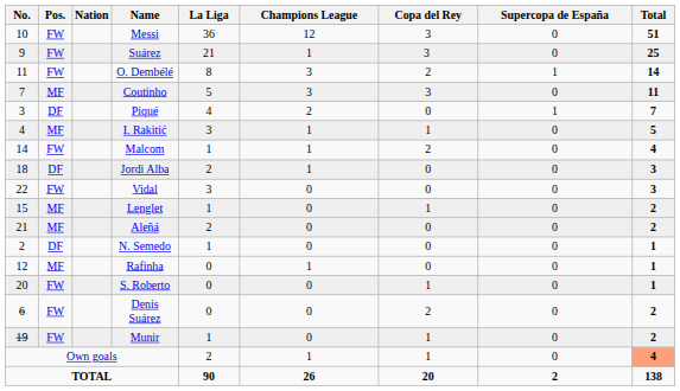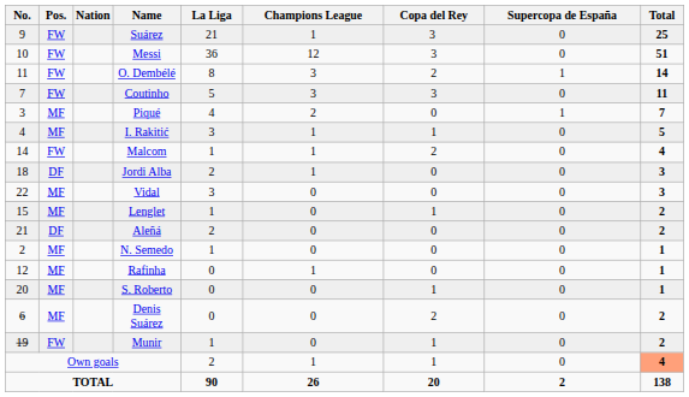 <table class="wikitable sortable" style="font-size:95%; text-align:center">
 <tr>
 <th width="5%">No.</th>
 <th width="5%">Pos.</th>
 <th width="5%">Nation</th>
 <th width="10%">Name</th>
 <th>La Liga</th>
 <th>Champions League</th>
 <th>Copa del Rey</th>
 <th>Supercopa de España</th>
 <th>Total</th>
 </tr>
+<tr bgcolor="#efefef">
+<td>9</td>
+<td><a href='#'>FW</a></td>
+<td></td>
+<td><a href='#'>Suárez</a></td>
+<td>21 </td>
+<td>1 </td>
+<td>3 </td>
+<td>0 </td>
+<td><strong>25</strong> </td>
+</tr>
 <tr>
 <td>10</td>
 <td><a href='#'>FW</a></td>
 <td></td>
 <td><a href='#'>Messi</a></td>
 <td>36 </td>
 <td>12 </td>
 <td>3 </td>
 <td>0 </td>
 <td><strong>51</strong> </td>
-</tr>
-<tr bgcolor="#efefef">
-<td>9</td>
-<td><a href='#'>FW</a></td>
-<td></td>
-<td><a href='#'>Suárez</a></td>
-<td>21 </td>
-<td>1 </td>
-<td>3 </td>
-<td>0 </td>
-<td><strong>25</strong> </td>
 </tr>
 <tr>
 <td>11</td>
 <td><a href='#'>FW</a></td>
 <td></td>
 <td><a href='#'>O. Dembélé</a></td>
 <td>8 </td>
 <td>3 </td>
 <td>2 </td>
 <td>1 </td>
 <td><strong>14</strong> </td>
 </tr>
 <tr bgcolor="#efefef">
 <td>7</td>
-<td><a href='#'>MF</a></td>
+<td><a href='#'>FW</a></td>
 <td></td>
 <td><a href='#'>Coutinho</a></td>
 <td>5 </td>
 <td>3 </td>
 <td>3 </td>
 <td>0 </td>
 <td><strong>11</strong> </td>
 </tr>
 <tr>
 <td>3</td>
-<td><a href='#'>DF</a></td>
+<td><a href='#'>MF</a></td>
 <td></td>
 <td><a href='#'>Piqué</a></td>
 <td>4 </td>
 <td>2 </td>
 <td>0 </td>
 <td>1 </td>
 <td><strong>7</strong> </td>
 </tr>
 <tr bgcolor="#efefef">
 <td>4</td>
 <td><a href='#'>MF</a></td>
 <td></td>
 <td><a href='#'>I. Rakitić</a></td>
 <td>3 </td>
 <td>1 </td>
 <td>1 </td>
 <td>0 </td>
 <td><strong>5</strong> </td>
 </tr>
 <tr>
 <td>14</td>
 <td><a href='#'>FW</a></td>
 <td></td>
 <td><a href='#'>Malcom</a></td>
 <td>1 </td>
 <td>1 </td>
 <td>2 </td>
 <td>0 </td>
 <td><strong>4</strong> </td>
 </tr>
 <tr bgcolor="#efefef">
 <td>18</td>
 <td><a href='#'>DF</a></td>
 <td></td>
 <td><a href='#'>Jordi Alba</a></td>
 <td>2 </td>
 <td>1 </td>
 <td>0 </td>
 <td>0 </td>
 <td><strong>3</strong> </td>
 </tr>
 <tr>
 <td>22</td>
-<td><a href='#'>FW</a></td>
+<td><a href='#'>MF</a></td>
 <td></td>
 <td><a href='#'>Vidal</a></td>
 <td>3 </td>
 <td>0 </td>
 <td>0 </td>
 <td>0 </td>
 <td><strong>3</strong> </td>
 </tr>
 <tr bgcolor="#efefef">
 <td>15</td>
 <td><a href='#'>MF</a></td>
 <td></td>
 <td><a href='#'>Lenglet</a></td>
 <td>1 </td>
 <td>0 </td>
 <td>1 </td>
 <td>0 </td>
 <td><strong>2</strong> </td>
 </tr>
 <tr bgcolor="#efefef">
 <td>21</td>
-<td><a href='#'>MF</a></td>
+<td><a href='#'>DF</a></td>
 <td></td>
 <td><a href='#'>Aleñá</a></td>
 <td>2 </td>
 <td>0 </td>
 <td>0 </td>
 <td>0 </td>
 <td><strong>2</strong> </td>
 </tr>
 <tr>
 <td>2</td>
-<td><a href='#'>DF</a></td>
+<td><a href='#'>MF</a></td>
 <td></td>
 <td><a href='#'>N. Semedo</a></td>
 <td>1 </td>
 <td>0 </td>
 <td>0 </td>
 <td>0 </td>
 <td><strong>1</strong> </td>
 </tr>
 <tr>
 <td>12</td>
 <td><a href='#'>MF</a></td>
 <td></td>
 <td><a href='#'>Rafinha</a></td>
 <td>0 </td>
 <td>1 </td>
 <td>0 </td>
 <td>0 </td>
 <td><strong>1</strong> </td>
 </tr>
 <tr bgcolor="#efefef">
 <td>20</td>
-<td><a href='#'>FW</a></td>
+<td><a href='#'>MF</a></td>
 <td></td>
 <td><a href='#'>S. Roberto</a></td>
 <td>0 </td>
 <td>0 </td>
 <td>1 </td>
 <td>0 </td>
 <td><strong>1</strong> </td>
 </tr>
 <tr>
 <td><s>6</s></td>
-<td><a href='#'>FW</a></td>
+<td><a href='#'>MF</a></td>
 <td></td>
 <td><a href='#'>Denis Suárez</a></td>
 <td>0 </td>
 <td>0 </td>
 <td>2 </td>
 <td>0 </td>
 <td><strong>2</strong> </td>
 </tr>
 <tr bgcolor="#efefef">
 <td><s>19</s></td>
 <td><a href='#'>FW</a></td>
 <td></td>
 <td><a href='#'>Munir</a></td>
 <td>1 </td>
 <td>0 </td>
 <td>1 </td>
 <td>0 </td>
 <td><strong>2</strong> </td>
 </tr>
 <tr>
 <td colspan=4><a href='#'>Own goals</a></td>
 <td>2 </td>
 <td>1 </td>
 <td>1 </td>
 <td>0 </td>
 <td style="background: lightsalmon;"><strong>4</strong> </td>
 </tr>
 <tr>
 <td colspan=4><strong>TOTAL</strong></td>
 <td><strong>90</strong> </td>
 <td><strong>26</strong> </td>
 <td><strong>20</strong> </td>
 <td><strong>2</strong> </td>
 <td><strong>138</strong> </td>
 </tr>
 </table>
